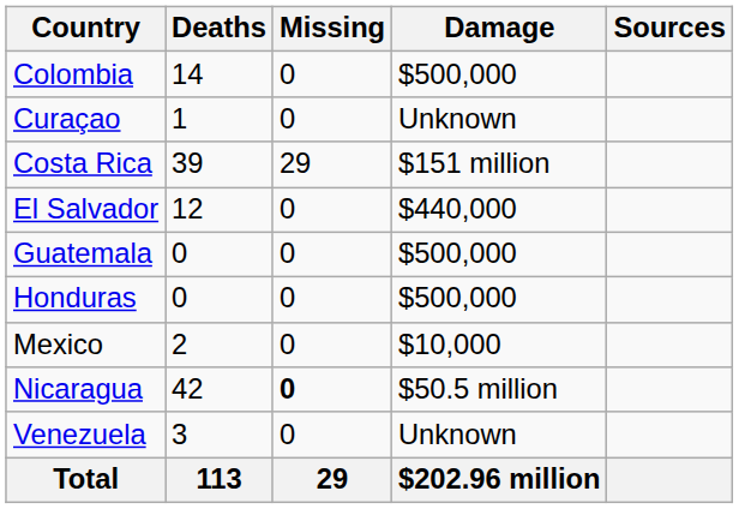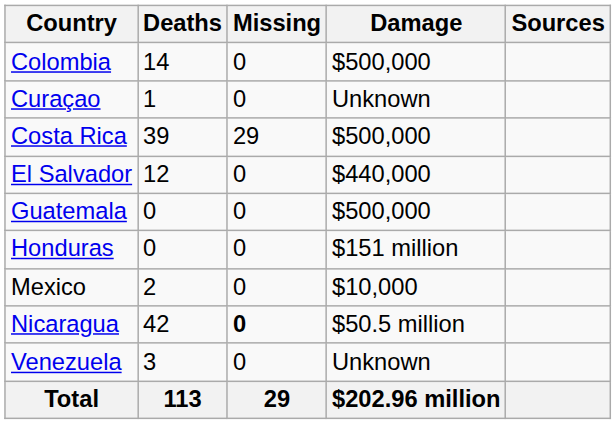 <table class="wikitable" align="right">
 <tr>
 <th>Country</th>
 <th>Deaths</th>
 <th>Missing</th>
 <th>Damage</th>
 <th>Sources</th>
 </tr>
 <tr>
 <td><a href='#'>Colombia</a></td>
 <td>14</td>
 <td>0</td>
 <td>$500,000</td>
 <td></td>
 </tr>
 <tr>
 <td><a href='#'>Curaçao</a></td>
 <td>1</td>
 <td>0</td>
 <td>Unknown</td>
 <td></td>
 </tr>
 <tr>
 <td><a href='#'>Costa Rica</a></td>
 <td>39</td>
 <td>29</td>
-<td>$151 million</td>
+<td>$500,000</td>
 <td></td>
 </tr>
 <tr>
 <td><a href='#'>El Salvador</a></td>
 <td>12</td>
 <td>0</td>
 <td>$440,000</td>
 <td></td>
 </tr>
 <tr>
 <td><a href='#'>Guatemala</a></td>
 <td>0</td>
 <td>0</td>
 <td>$500,000</td>
 <td></td>
 </tr>
 <tr>
 <td><a href='#'>Honduras</a></td>
 <td>0</td>
 <td>0</td>
-<td>$500,000</td>
+<td>$151 million</td>
 <td></td>
 </tr>
 <tr>
 <td>Mexico</td>
 <td>2</td>
 <td>0</td>
 <td>$10,000</td>
 <td></td>
 </tr>
 <tr>
 <td><a href='#'>Nicaragua</a></td>
 <td>42</td>
 <td><strong>0</strong></td>
 <td>$50.5 million</td>
 <td></td>
 </tr>
 <tr>
 <td><a href='#'>Venezuela</a></td>
 <td>3</td>
 <td>0</td>
 <td>Unknown</td>
 <td></td>
 </tr>
 <tr>
 <th>Total</th>
 <th>113</th>
 <th>29</th>
 <th>$202.96 million</th>
 <th></th>
 </tr>
 </table>
